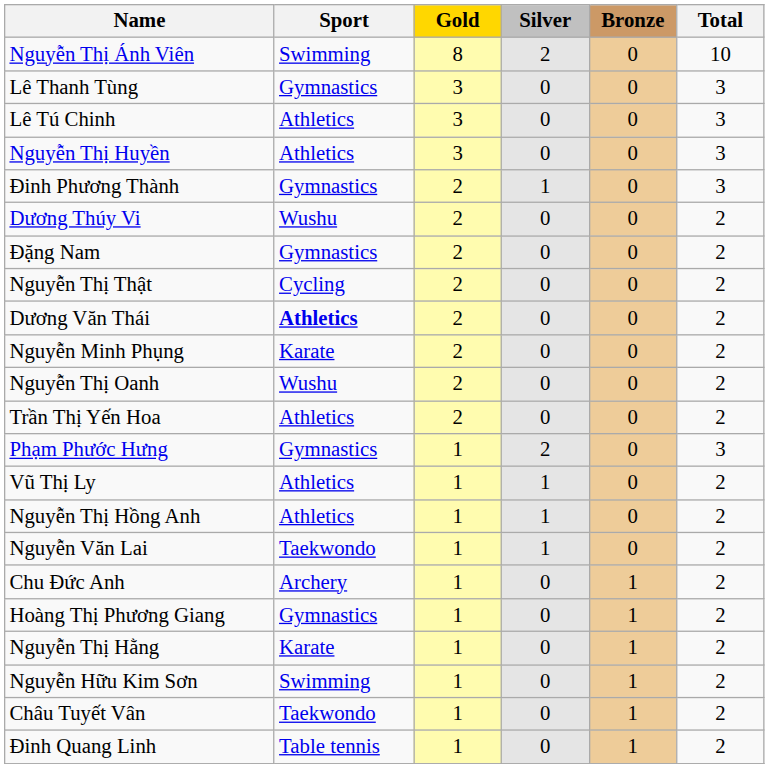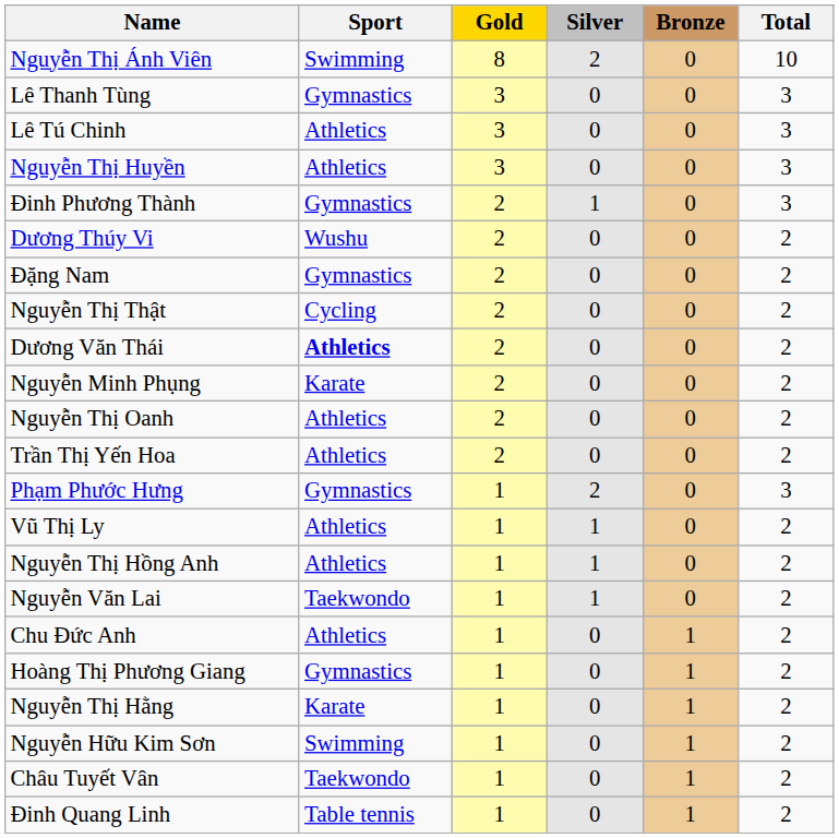 <table class="wikitable" style="text-align:center">
 <tr>
 <th width=200>Name</th>
 <th width=100>Sport</th>
 <td bgcolor=gold width=60><strong>Gold</strong></td>
 <td bgcolor=silver width=60><strong>Silver</strong></td>
 <td bgcolor=#cc9966 width=60><strong>Bronze</strong></td>
 <th width=60>Total</th>
 </tr>
 <tr>
 <td align=left><a href='#'>Nguyễn Thị Ánh Viên</a></td>
 <td align=left><a href='#'>Swimming</a></td>
 <td bgcolor=#fffcaf>8</td>
 <td bgcolor=#e5e5e5>2</td>
 <td bgcolor=#eecc99>0</td>
 <td>10</td>
 </tr>
 <tr>
 <td align=left>Lê Thanh Tùng</td>
 <td align=left><a href='#'>Gymnastics</a></td>
 <td bgcolor=#fffcaf>3</td>
 <td bgcolor=#e5e5e5>0</td>
 <td bgcolor=#eecc99>0</td>
 <td>3</td>
 </tr>
 <tr>
 <td align=left>Lê Tú Chinh</td>
 <td align=left><a href='#'>Athletics</a></td>
 <td bgcolor=#fffcaf>3</td>
 <td bgcolor=#e5e5e5>0</td>
 <td bgcolor=#eecc99>0</td>
 <td>3</td>
 </tr>
 <tr>
 <td align=left><a href='#'>Nguyễn Thị Huyền</a></td>
 <td align=left><a href='#'>Athletics</a></td>
 <td bgcolor=#fffcaf>3</td>
 <td bgcolor=#e5e5e5>0</td>
 <td bgcolor=#eecc99>0</td>
 <td>3</td>
 </tr>
 <tr>
 <td align=left>Đinh Phương Thành</td>
 <td align=left><a href='#'>Gymnastics</a></td>
 <td bgcolor=#fffcaf>2</td>
 <td bgcolor=#e5e5e5>1</td>
 <td bgcolor=#eecc99>0</td>
 <td>3</td>
 </tr>
 <tr>
 <td align=left><a href='#'>Dương Thúy Vi</a></td>
 <td align=left><a href='#'>Wushu</a></td>
 <td bgcolor=#fffcaf>2</td>
 <td bgcolor=#e5e5e5>0</td>
 <td bgcolor=#eecc99>0</td>
 <td>2</td>
 </tr>
 <tr>
 <td align=left>Đặng Nam</td>
 <td align=left><a href='#'>Gymnastics</a></td>
 <td bgcolor=#fffcaf>2</td>
 <td bgcolor=#e5e5e5>0</td>
 <td bgcolor=#eecc99>0</td>
 <td>2</td>
 </tr>
 <tr>
 <td align=left>Nguyễn Thị Thật</td>
 <td align=left><a href='#'>Cycling</a></td>
 <td bgcolor=#fffcaf>2</td>
 <td bgcolor=#e5e5e5>0</td>
 <td bgcolor=#eecc99>0</td>
 <td>2</td>
 </tr>
 <tr>
 <td align=left>Dương Văn Thái</td>
 <td align=left><strong><a href='#'>Athletics</a></strong></td>
 <td bgcolor=#fffcaf>2</td>
 <td bgcolor=#e5e5e5>0</td>
 <td bgcolor=#eecc99>0</td>
 <td>2</td>
 </tr>
 <tr>
 <td align=left>Nguyễn Minh Phụng</td>
 <td align=left><a href='#'>Karate</a></td>
 <td bgcolor=#fffcaf>2</td>
 <td bgcolor=#e5e5e5>0</td>
 <td bgcolor=#eecc99>0</td>
 <td>2</td>
 </tr>
 <tr>
 <td align=left>Nguyễn Thị Oanh</td>
-<td align=left><a href='#'>Wushu</a></td>
+<td align=left><a href='#'>Athletics</a></td>
 <td bgcolor=#fffcaf>2</td>
 <td bgcolor=#e5e5e5>0</td>
 <td bgcolor=#eecc99>0</td>
 <td>2</td>
 </tr>
 <tr>
 <td align=left>Trần Thị Yến Hoa</td>
 <td align=left><a href='#'>Athletics</a></td>
 <td bgcolor=#fffcaf>2</td>
 <td bgcolor=#e5e5e5>0</td>
 <td bgcolor=#eecc99>0</td>
 <td>2</td>
 </tr>
 <tr>
 <td align=left><a href='#'>Phạm Phước Hưng</a></td>
 <td align=left><a href='#'>Gymnastics</a></td>
 <td bgcolor=#fffcaf>1</td>
 <td bgcolor=#e5e5e5>2</td>
 <td bgcolor=#eecc99>0</td>
 <td>3</td>
 </tr>
 <tr>
 <td align=left>Vũ Thị Ly</td>
 <td align=left><a href='#'>Athletics</a></td>
 <td bgcolor=#fffcaf>1</td>
 <td bgcolor=#e5e5e5>1</td>
 <td bgcolor=#eecc99>0</td>
 <td>2</td>
 </tr>
 <tr>
 <td align=left>Nguyễn Thị Hồng Anh</td>
 <td align=left><a href='#'>Athletics</a></td>
 <td bgcolor=#fffcaf>1</td>
 <td bgcolor=#e5e5e5>1</td>
 <td bgcolor=#eecc99>0</td>
 <td>2</td>
 </tr>
 <tr>
 <td align=left>Nguyễn Văn Lai</td>
 <td align=left><a href='#'>Taekwondo</a></td>
 <td bgcolor=#fffcaf>1</td>
 <td bgcolor=#e5e5e5>1</td>
 <td bgcolor=#eecc99>0</td>
 <td>2</td>
 </tr>
 <tr>
 <td align=left>Chu Đức Anh</td>
-<td align=left><a href='#'>Archery</a></td>
+<td align=left><a href='#'>Athletics</a></td>
 <td bgcolor=#fffcaf>1</td>
 <td bgcolor=#e5e5e5>0</td>
 <td bgcolor=#eecc99>1</td>
 <td>2</td>
 </tr>
 <tr>
 <td align=left>Hoàng Thị Phương Giang</td>
 <td align=left><a href='#'>Gymnastics</a></td>
 <td bgcolor=#fffcaf>1</td>
 <td bgcolor=#e5e5e5>0</td>
 <td bgcolor=#eecc99>1</td>
 <td>2</td>
 </tr>
 <tr>
 <td align=left>Nguyễn Thị Hằng</td>
 <td align=left><a href='#'>Karate</a></td>
 <td bgcolor=#fffcaf>1</td>
 <td bgcolor=#e5e5e5>0</td>
 <td bgcolor=#eecc99>1</td>
 <td>2</td>
 </tr>
 <tr>
 <td align=left>Nguyễn Hữu Kim Sơn</td>
 <td align=left><a href='#'>Swimming</a></td>
 <td bgcolor=#fffcaf>1</td>
 <td bgcolor=#e5e5e5>0</td>
 <td bgcolor=#eecc99>1</td>
 <td>2</td>
 </tr>
 <tr>
 <td align=left>Châu Tuyết Vân</td>
 <td align=left><a href='#'>Taekwondo</a></td>
 <td bgcolor=#fffcaf>1</td>
 <td bgcolor=#e5e5e5>0</td>
 <td bgcolor=#eecc99>1</td>
 <td>2</td>
 </tr>
 <tr>
 <td align=left>Đinh Quang Linh</td>
 <td align=left><a href='#'>Table tennis</a></td>
 <td bgcolor=#fffcaf>1</td>
 <td bgcolor=#e5e5e5>0</td>
 <td bgcolor=#eecc99>1</td>
 <td>2</td>
 </tr>
 <tr>
 </tr>
 </table>
